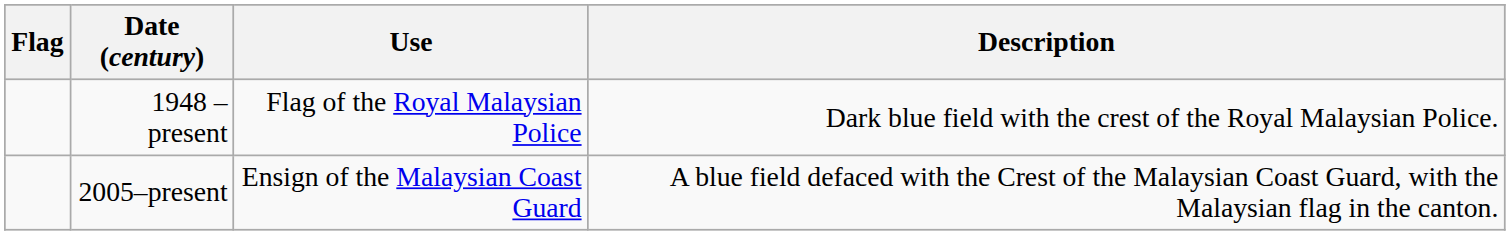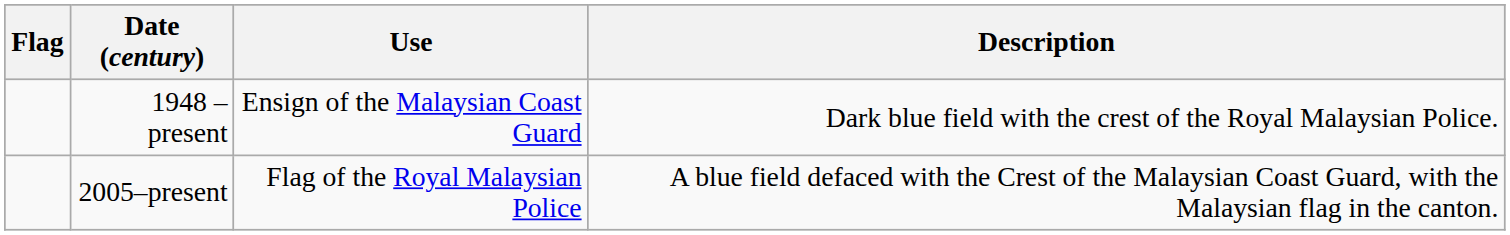 <table class="wikitable sortable" style="text-align:right">
 <tr bgcolor="#efefef">
 <th>Flag</th>
 <th>Date (<em>century</em>)</th>
 <th>Use</th>
 <th>Description</th>
 </tr>
 <tr>
 <td></td>
 <td>1948 – present</td>
-<td>Flag of the <a href='#'>Royal Malaysian Police</a></td>
+<td>Ensign of the <a href='#'>Malaysian Coast Guard</a></td>
 <td>Dark blue field with the crest of the Royal Malaysian Police.</td>
 </tr>
 <tr>
 <td></td>
 <td>2005–present</td>
-<td>Ensign of the <a href='#'>Malaysian Coast Guard</a></td>
+<td>Flag of the <a href='#'>Royal Malaysian Police</a></td>
 <td>A blue field defaced with the Crest of the Malaysian Coast Guard, with the Malaysian flag in the canton.</td>
 </tr>
 </table>
